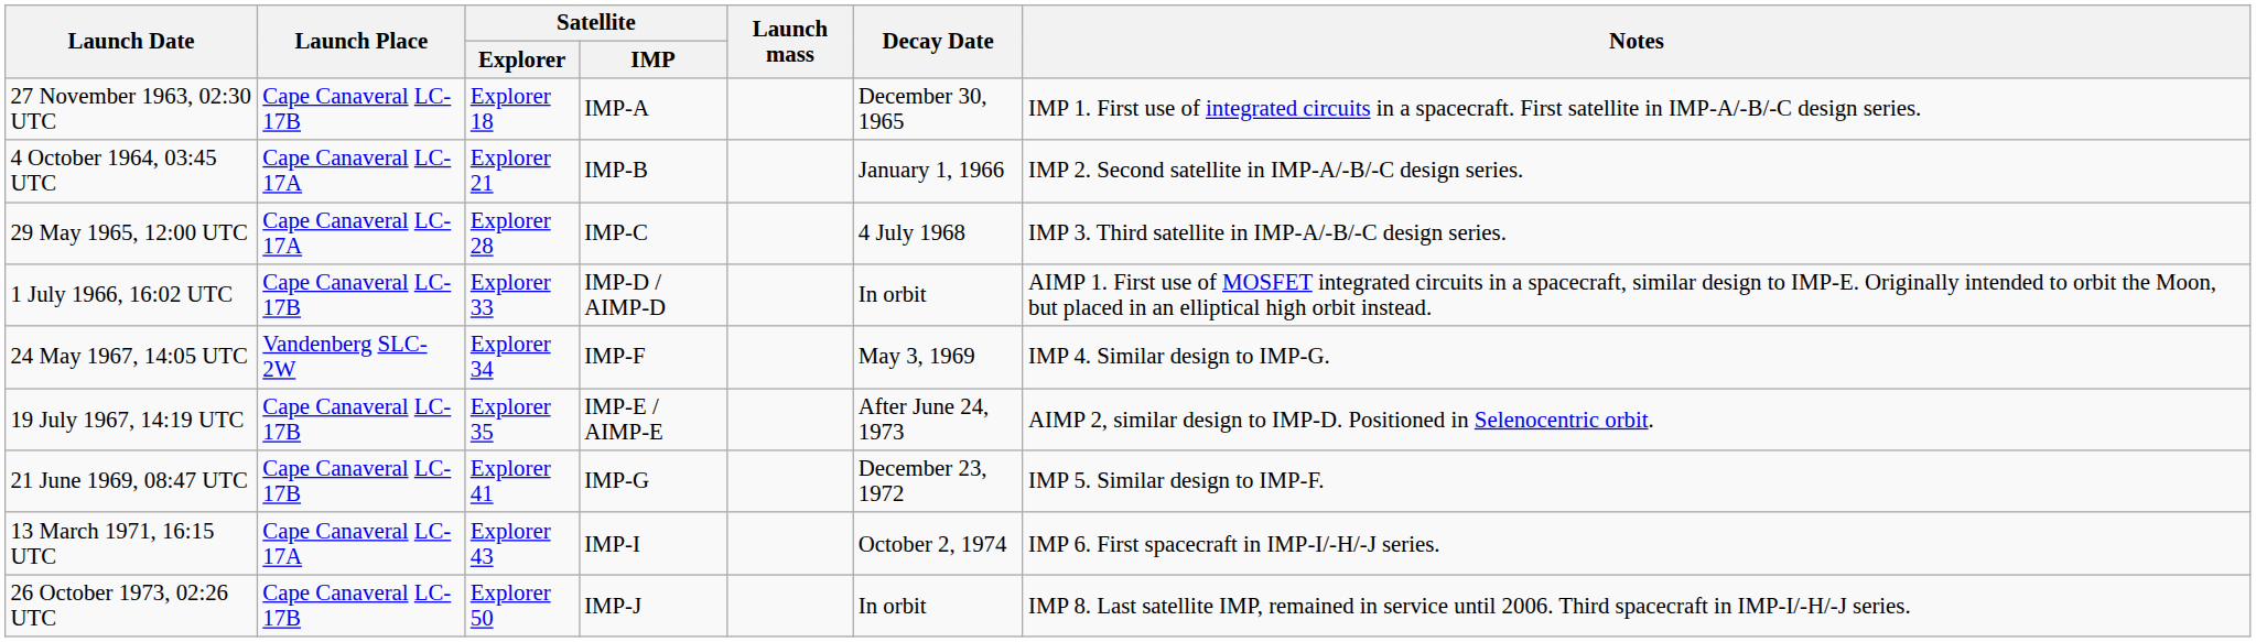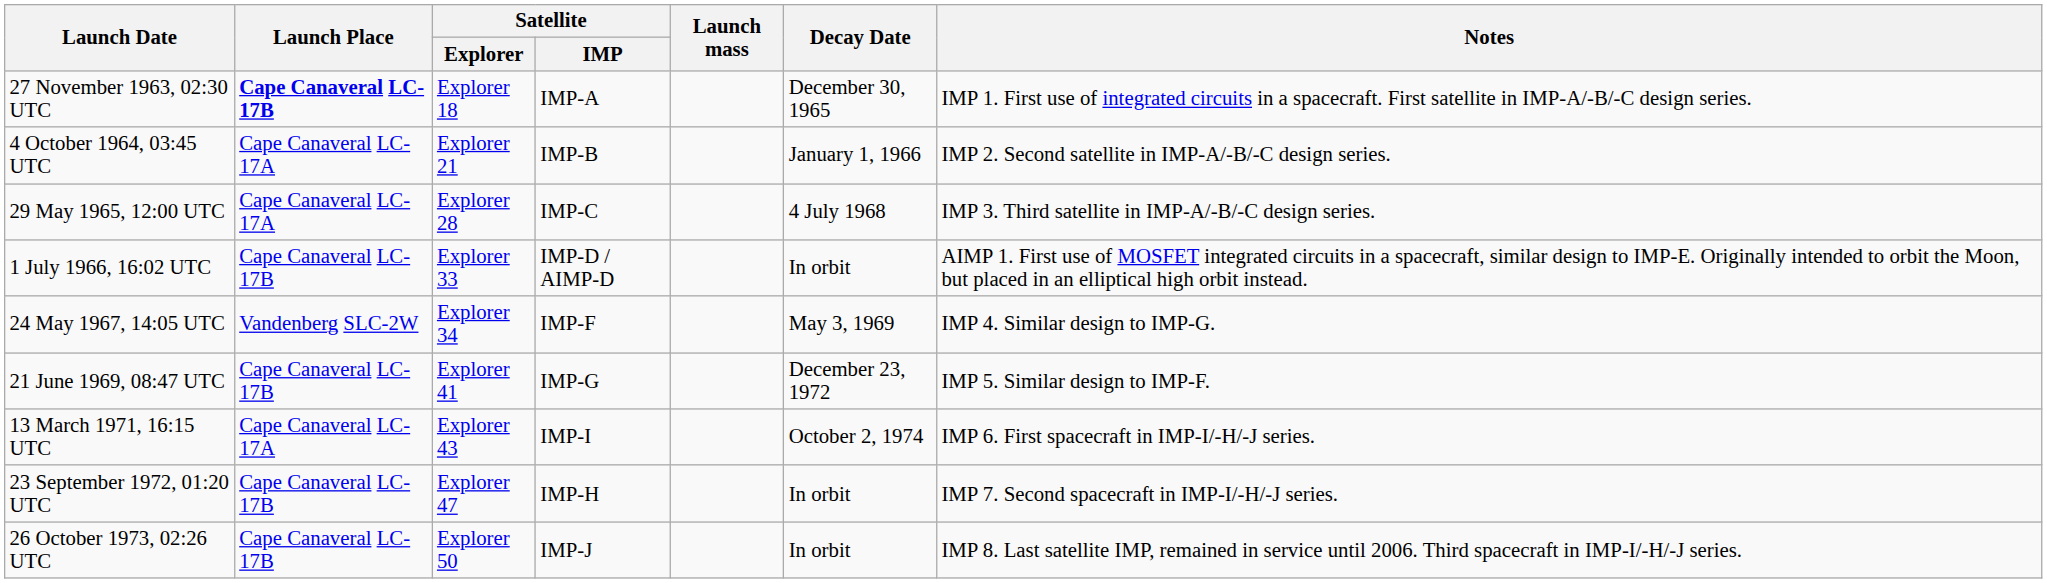 <table class="wikitable sortable">
 <tr>
 <th rowspan="2">Launch Date</th>
 <th rowspan="2">Launch Place</th>
 <th colspan="2">Satellite</th>
 <th rowspan="2">Launch mass</th>
 <th rowspan="2">Decay Date</th>
 <th rowspan="2">Notes</th>
 </tr>
 <tr>
 <th>Explorer</th>
 <th>IMP</th>
 </tr>
 <tr>
 <td>27 November 1963, 02:30 UTC</td>
-<td><a href='#'>Cape Canaveral</a> <a href='#'>LC-17B</a></td>
+<td><strong><a href='#'>Cape Canaveral</a> <a href='#'>LC-17B</a></strong></td>
 <td><a href='#'>Explorer 18</a></td>
 <td>IMP-A</td>
 <td></td>
 <td>December 30, 1965</td>
 <td>IMP 1. First use of <a href='#'>integrated circuits</a> in a spacecraft. First satellite in IMP-A/-B/-C design series.</td>
 </tr>
 <tr>
 <td>4 October 1964, 03:45 UTC</td>
 <td><a href='#'>Cape Canaveral</a> <a href='#'>LC-17A</a></td>
 <td><a href='#'>Explorer 21</a></td>
 <td>IMP-B</td>
 <td></td>
 <td>January 1, 1966</td>
 <td>IMP 2. Second satellite in IMP-A/-B/-C design series.</td>
 </tr>
 <tr>
 <td>29 May 1965, 12:00 UTC</td>
 <td><a href='#'>Cape Canaveral</a> <a href='#'>LC-17A</a></td>
 <td><a href='#'>Explorer 28</a></td>
 <td>IMP-C</td>
 <td></td>
 <td>4 July 1968</td>
 <td>IMP 3. Third satellite in IMP-A/-B/-C design series.</td>
 </tr>
 <tr>
 <td>1 July 1966, 16:02 UTC</td>
 <td><a href='#'>Cape Canaveral</a> <a href='#'>LC-17B</a></td>
 <td><a href='#'>Explorer 33</a></td>
 <td>IMP-D / AIMP-D</td>
 <td></td>
 <td>In orbit</td>
 <td>AIMP 1. First use of <a href='#'>MOSFET</a> integrated circuits in a spacecraft, similar design to IMP-E. Originally intended to orbit the Moon, but placed in an elliptical high orbit instead.</td>
 </tr>
 <tr>
 <td>24 May 1967, 14:05 UTC</td>
 <td><a href='#'>Vandenberg</a> <a href='#'>SLC-2W</a></td>
 <td><a href='#'>Explorer 34</a></td>
 <td>IMP-F</td>
 <td></td>
 <td>May 3, 1969</td>
 <td>IMP 4. Similar design to IMP-G.</td>
 </tr>
 <tr>
-<td>19 July 1967, 14:19 UTC</td>
-<td><a href='#'>Cape Canaveral</a> <a href='#'>LC-17B</a></td>
-<td><a href='#'>Explorer 35</a></td>
-<td>IMP-E / AIMP-E</td>
-<td></td>
-<td>After June 24, 1973</td>
-<td>AIMP 2, similar design to IMP-D. Positioned in <a href='#'>Selenocentric orbit</a>.</td>
-</tr>
-<tr>
 <td>21 June 1969, 08:47 UTC</td>
 <td><a href='#'>Cape Canaveral</a> <a href='#'>LC-17B</a></td>
 <td><a href='#'>Explorer 41</a></td>
 <td>IMP-G</td>
 <td></td>
 <td>December 23, 1972</td>
 <td>IMP 5. Similar design to IMP-F.</td>
 </tr>
 <tr>
 <td>13 March 1971, 16:15 UTC</td>
 <td><a href='#'>Cape Canaveral</a> <a href='#'>LC-17A</a></td>
 <td><a href='#'>Explorer 43</a></td>
 <td>IMP-I</td>
 <td></td>
 <td>October 2, 1974</td>
 <td>IMP 6. First spacecraft in IMP-I/-H/-J series.</td>
 </tr>
 <tr>
+<td>23 September 1972, 01:20 UTC</td>
+<td><a href='#'>Cape Canaveral</a> <a href='#'>LC-17B</a></td>
+<td><a href='#'>Explorer 47</a></td>
+<td>IMP-H</td>
+<td></td>
+<td>In orbit</td>
+<td>IMP 7. Second spacecraft in IMP-I/-H/-J series.</td>
+</tr>
+<tr>
 <td>26 October 1973, 02:26 UTC</td>
 <td><a href='#'>Cape Canaveral</a> <a href='#'>LC-17B</a></td>
 <td><a href='#'>Explorer 50</a></td>
 <td>IMP-J</td>
 <td></td>
 <td>In orbit</td>
 <td>IMP 8. Last satellite IMP, remained in service until 2006. Third spacecraft in IMP-I/-H/-J series.</td>
 </tr>
 </table>
